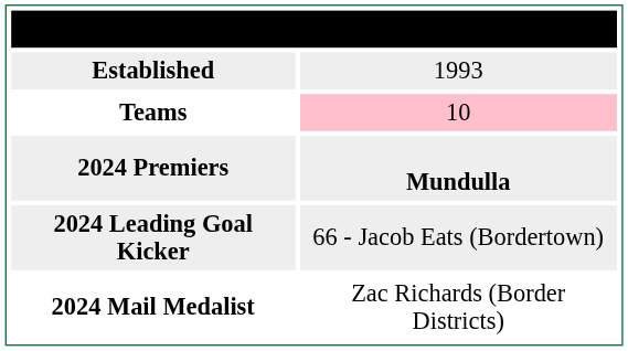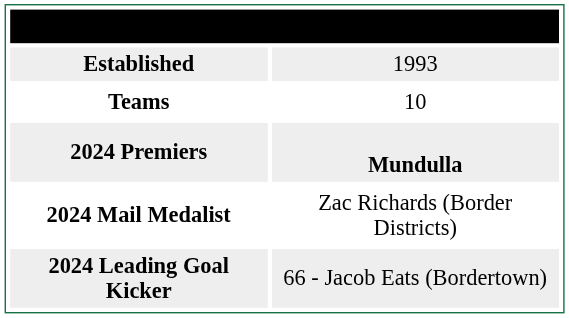 <table style="margin:5px; border:1px solid #177245;" align=right cellpadding=3 cellspacing=3 width=400>
 <tr align="center" bgcolor=#000000>
 <td colspan=2><span><strong>Kowree-Naracoorte-Tatiara Football League</strong></span></td>
 </tr>
 <tr align="center" bgcolor="#eeeeee">
 <td><strong>Established</strong></td>
 <td>1993</td>
 </tr>
 <tr align="center">
 <td><strong>Teams</strong></td>
-<td style="background: pink;">10</td>
+<td>10</td>
 </tr>
 <tr align="center" bgcolor="#eeeeee">
 <td><strong>2024 Premiers</strong></td>
 <td><strong><br>Mundulla</strong></td>
 </tr>
+<tr align="center">
+<td><strong>2024 Mail Medalist</strong></td>
+<td>Zac Richards (Border Districts)</td>
+</tr>
 <tr align="center" bgcolor="#eeeeee">
 <td><strong>2024 Leading Goal Kicker</strong></td>
 <td>66 - Jacob Eats (Bordertown)</td>
 </tr>
-<tr align="center">
-<td><strong>2024 Mail Medalist</strong></td>
-<td>Zac Richards (Border Districts)</td>
-</tr>
 </table>
